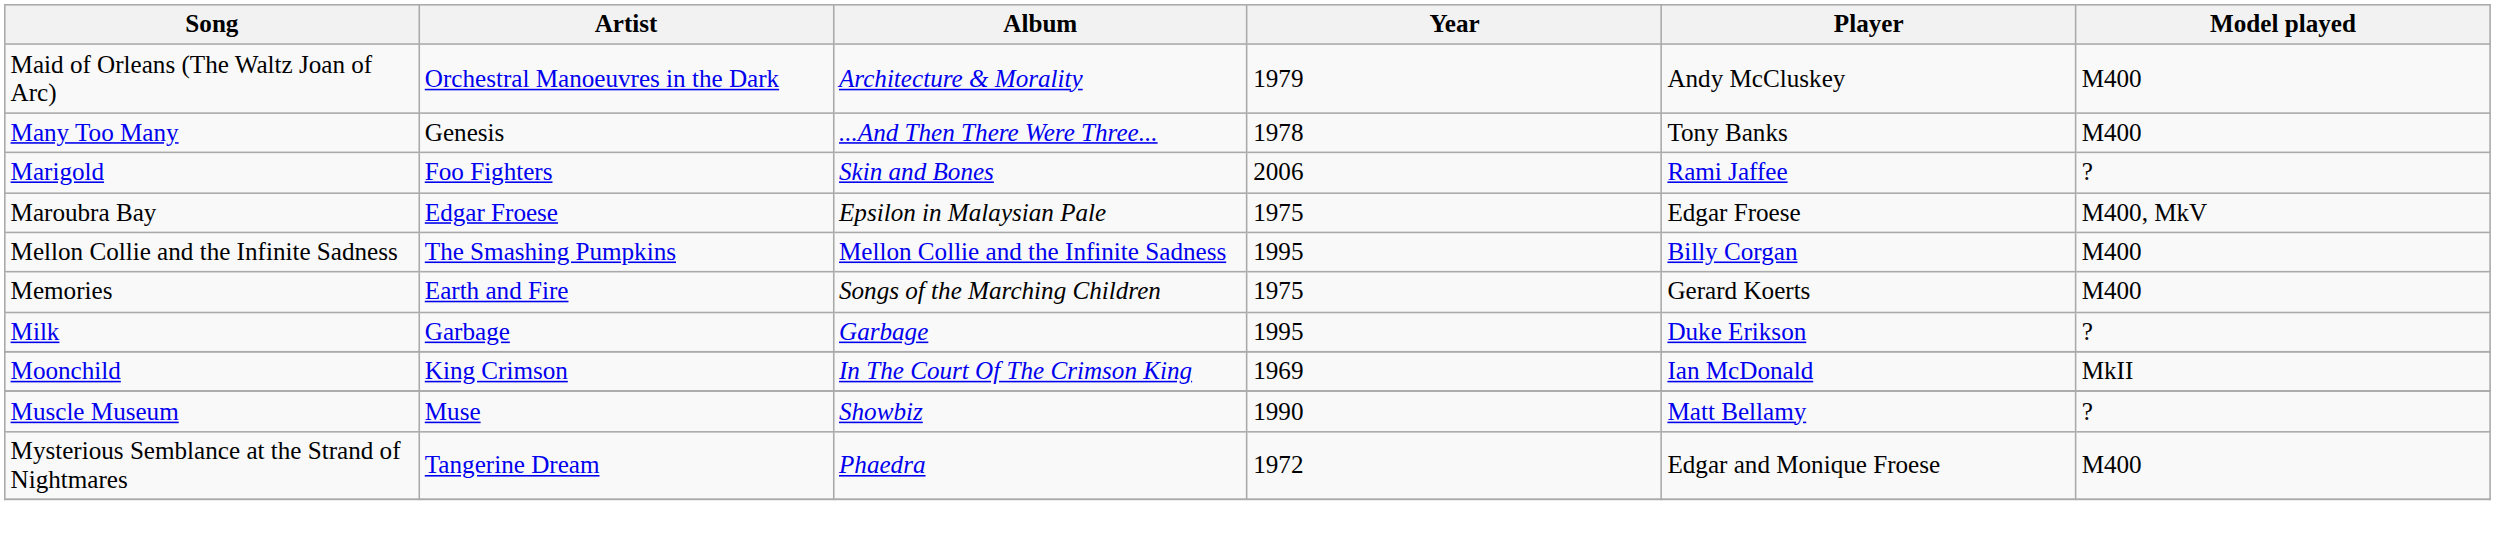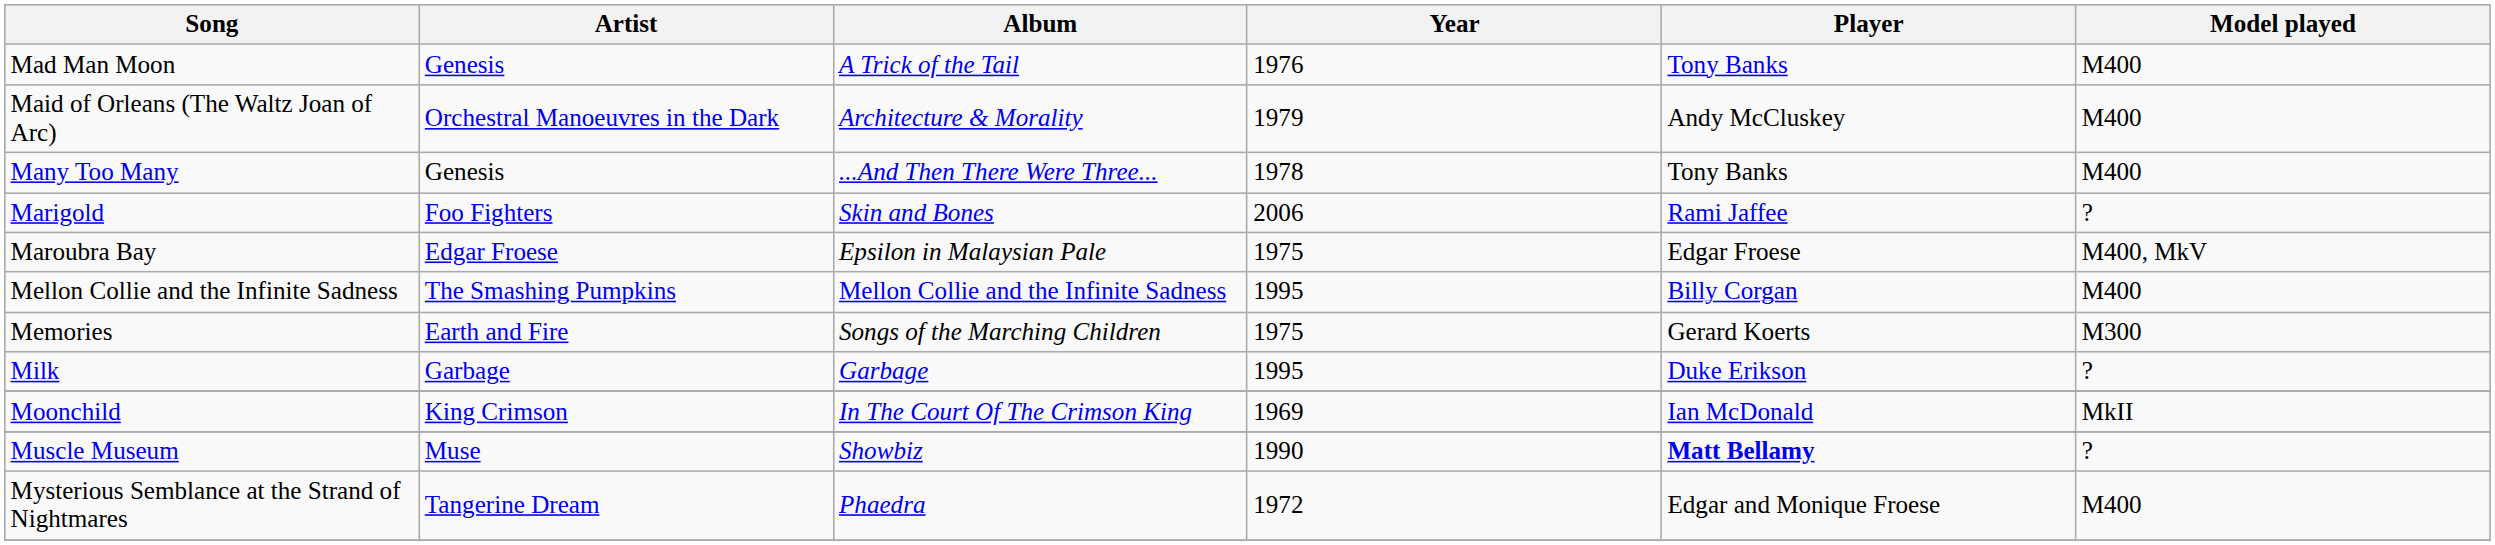 <table class="wikitable" style="width:100%">
 <tr>
 <th style="width:100px;">Song</th>
 <th style="width:100px;">Artist</th>
 <th style="width:100px;">Album</th>
 <th style="width:100px;">Year</th>
 <th style="width:100px;">Player</th>
 <th style="width:100px;">Model played</th>
+</tr>
+<tr>
+<td>Mad Man Moon</td>
+<td><a href='#'>Genesis</a></td>
+<td><em><a href='#'>A Trick of the Tail</a></em></td>
+<td>1976</td>
+<td><a href='#'>Tony Banks</a></td>
+<td>M400</td>
 </tr>
 <tr>
 <td>Maid of Orleans (The Waltz Joan of Arc)</td>
 <td><a href='#'>Orchestral Manoeuvres in the Dark</a></td>
 <td><em><a href='#'>Architecture & Morality</a></em></td>
 <td>1979</td>
 <td>Andy McCluskey</td>
 <td>M400</td>
 </tr>
 <tr>
 <td><a href='#'>Many Too Many</a></td>
 <td>Genesis</td>
 <td><em><a href='#'>...And Then There Were Three...</a></em></td>
 <td>1978</td>
 <td>Tony Banks</td>
 <td>M400</td>
 </tr>
 <tr>
 <td><a href='#'>Marigold</a></td>
 <td><a href='#'>Foo Fighters</a></td>
 <td><em><a href='#'>Skin and Bones</a></em></td>
 <td>2006</td>
 <td><a href='#'>Rami Jaffee</a></td>
 <td>?</td>
 </tr>
 <tr>
 <td>Maroubra Bay</td>
 <td><a href='#'>Edgar Froese</a></td>
 <td><em>Epsilon in Malaysian Pale</em></td>
 <td>1975</td>
 <td>Edgar Froese</td>
 <td>M400, MkV</td>
 </tr>
 <tr>
 <td>Mellon Collie and the Infinite Sadness</td>
 <td><a href='#'>The Smashing Pumpkins</a></td>
 <td><a href='#'>Mellon Collie and the Infinite Sadness</a></td>
 <td>1995</td>
 <td><a href='#'>Billy Corgan</a></td>
 <td>M400</td>
 </tr>
 <tr>
 <td>Memories</td>
 <td><a href='#'>Earth and Fire</a></td>
 <td><em>Songs of the Marching Children</em></td>
 <td>1975</td>
 <td>Gerard Koerts</td>
-<td>M400</td>
+<td>M300</td>
 </tr>
 <tr>
 <td><a href='#'>Milk</a></td>
 <td><a href='#'>Garbage</a></td>
 <td><em><a href='#'>Garbage</a></em></td>
 <td>1995</td>
 <td><a href='#'>Duke Erikson</a></td>
 <td>?</td>
 </tr>
 <tr>
 </tr>
 <tr>
 <td><a href='#'> Moonchild</a></td>
 <td><a href='#'>King Crimson</a></td>
 <td><em><a href='#'>In The Court Of The Crimson King</a></em></td>
 <td>1969</td>
 <td><a href='#'>Ian McDonald</a></td>
 <td>MkII</td>
 </tr>
 <tr>
 </tr>
 <tr>
 <td><a href='#'>Muscle Museum</a></td>
 <td><a href='#'>Muse</a></td>
 <td><em><a href='#'>Showbiz</a></em></td>
 <td>1990</td>
-<td><a href='#'>Matt Bellamy</a></td>
+<td><strong><a href='#'>Matt Bellamy</a></strong></td>
 <td>?</td>
 </tr>
 <tr>
 <td>Mysterious Semblance at the Strand of Nightmares</td>
 <td><a href='#'>Tangerine Dream</a></td>
 <td><em><a href='#'>Phaedra</a></em></td>
 <td>1972</td>
 <td>Edgar and Monique Froese</td>
 <td>M400</td>
 </tr>
 <tr>
 </tr>
 </table>
